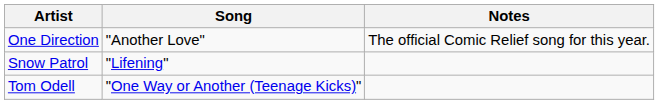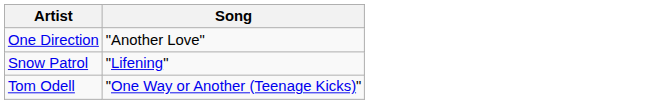 <table class="wikitable">
 <tr>
 <th>Artist</th>
 <th>Song</th>
-<th>Notes</th>
 </tr>
 <tr>
 <td><a href='#'>One Direction</a></td>
 <td>"Another Love"</td>
-<td>The official Comic Relief song for this year.</td>
 </tr>
 <tr>
 <td><a href='#'>Snow Patrol</a></td>
 <td>"<a href='#'>Lifening</a>"</td>
-<td></td>
 </tr>
 <tr>
 <td><a href='#'>Tom Odell</a></td>
 <td>"<a href='#'>One Way or Another (Teenage Kicks)</a>"</td>
-<td></td>
 </tr>
 </table>
